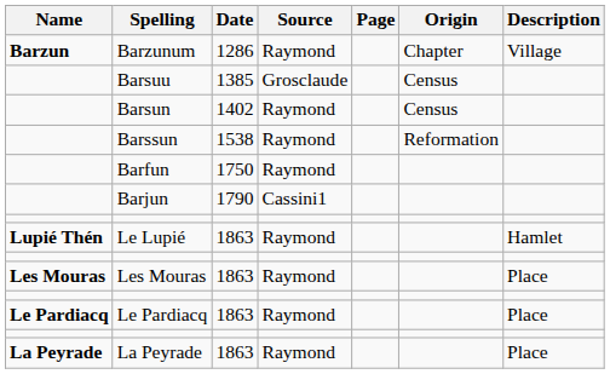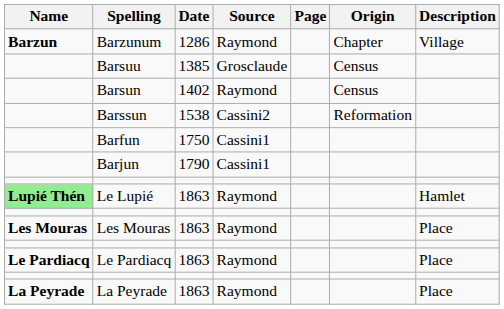 <table class="wikitable">
 <tr>
 <th>Name</th>
 <th>Spelling</th>
 <th>Date</th>
 <th>Source</th>
 <th>Page</th>
 <th>Origin</th>
 <th>Description</th>
 </tr>
 <tr>
 <td><strong>Barzun</strong></td>
 <td>Barzunum</td>
 <td>1286</td>
 <td>Raymond</td>
 <td></td>
 <td>Chapter</td>
 <td>Village</td>
 </tr>
 <tr>
 <td></td>
 <td>Barsuu</td>
 <td>1385</td>
 <td>Grosclaude</td>
 <td></td>
 <td>Census</td>
 <td></td>
 </tr>
 <tr>
 <td></td>
 <td>Barsun</td>
 <td>1402</td>
 <td>Raymond</td>
 <td></td>
 <td>Census</td>
 <td></td>
 </tr>
 <tr>
 <td></td>
 <td>Barssun</td>
 <td>1538</td>
-<td>Raymond</td>
+<td>Cassini2</td>
 <td></td>
 <td>Reformation</td>
 <td></td>
 </tr>
 <tr>
 <td></td>
 <td>Barfun</td>
 <td>1750</td>
-<td>Raymond</td>
+<td>Cassini1</td>
 <td></td>
 <td></td>
 <td></td>
 </tr>
 <tr>
 <td></td>
 <td>Barjun</td>
 <td>1790</td>
 <td>Cassini1</td>
 <td></td>
 <td></td>
 <td></td>
 </tr>
 <tr>
 <td></td>
 <td></td>
 <td></td>
 <td></td>
 <td></td>
 <td></td>
 <td></td>
 </tr>
 <tr>
-<td><strong>Lupié Thén</strong></td>
+<td style="background: lightgreen;"><strong>Lupié Thén</strong></td>
 <td>Le Lupié</td>
 <td>1863</td>
 <td>Raymond</td>
 <td></td>
 <td></td>
 <td>Hamlet</td>
 </tr>
 <tr>
 <td></td>
 <td></td>
 <td></td>
 <td></td>
 <td></td>
 <td></td>
 <td></td>
 </tr>
 <tr>
 <td><strong>Les Mouras</strong></td>
 <td>Les Mouras</td>
 <td>1863</td>
 <td>Raymond</td>
 <td></td>
 <td></td>
 <td>Place</td>
 </tr>
 <tr>
 <td></td>
 <td></td>
 <td></td>
 <td></td>
 <td></td>
 <td></td>
 <td></td>
 </tr>
 <tr>
 <td><strong>Le Pardiacq</strong></td>
 <td>Le Pardiacq</td>
 <td>1863</td>
 <td>Raymond</td>
 <td></td>
 <td></td>
 <td>Place</td>
 </tr>
 <tr>
 <td></td>
 <td></td>
 <td></td>
 <td></td>
 <td></td>
 <td></td>
 <td></td>
 </tr>
 <tr>
 <td><strong>La Peyrade</strong></td>
 <td>La Peyrade</td>
 <td>1863</td>
 <td>Raymond</td>
 <td></td>
 <td></td>
 <td>Place</td>
 </tr>
 </table>
